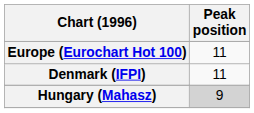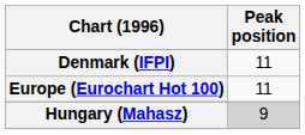 <table class="wikitable sortable plainrowheaders" style="text-align:center">
 <tr>
 <th>Chart (1996)</th>
 <th>Peak<br>position</th>
 </tr>
 <tr>
 </tr>
 <tr>
-<th scope="row">Europe (<a href='#'>Eurochart Hot 100</a>)</th>
+<th scope="row">Denmark (<a href='#'>IFPI</a>)</th>
 <td>11</td>
 </tr>
 <tr>
-<th scope="row">Denmark (<a href='#'>IFPI</a>)</th>
+<th scope="row">Europe (<a href='#'>Eurochart Hot 100</a>)</th>
 <td>11</td>
 </tr>
 <tr>
 </tr>
 <tr>
 </tr>
 <tr>
 <th scope="row">Hungary (<a href='#'>Mahasz</a>)</th>
 <td style="background: lightgrey;">9</td>
 </tr>
 <tr>
 </tr>
 <tr>
 </tr>
 <tr>
 </tr>
 <tr>
 </tr>
 <tr>
 </tr>
 <tr>
 </tr>
 <tr>
 </tr>
 </table>
